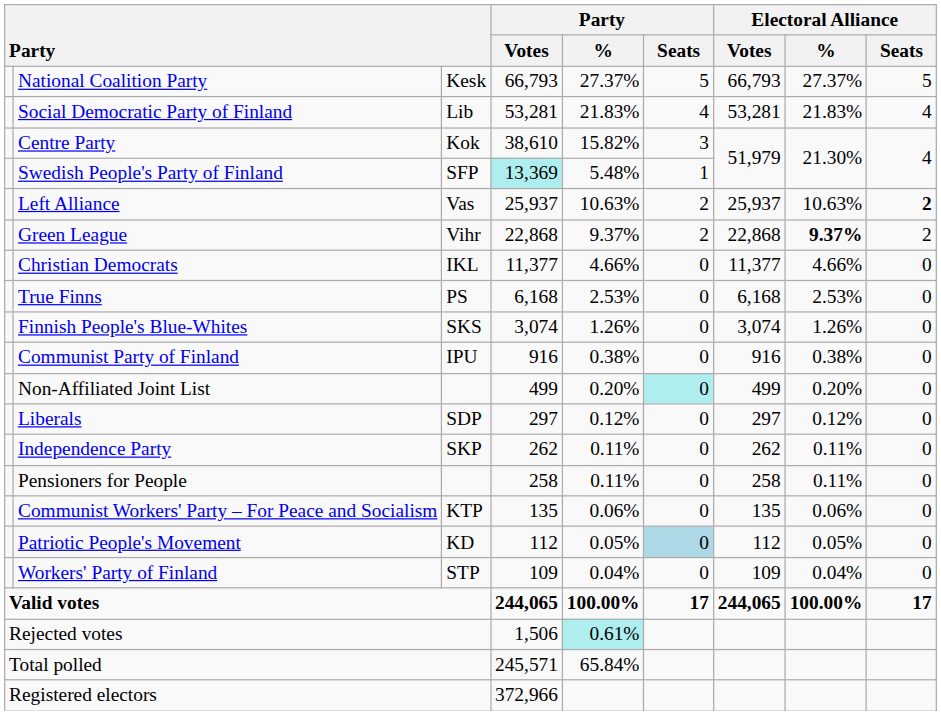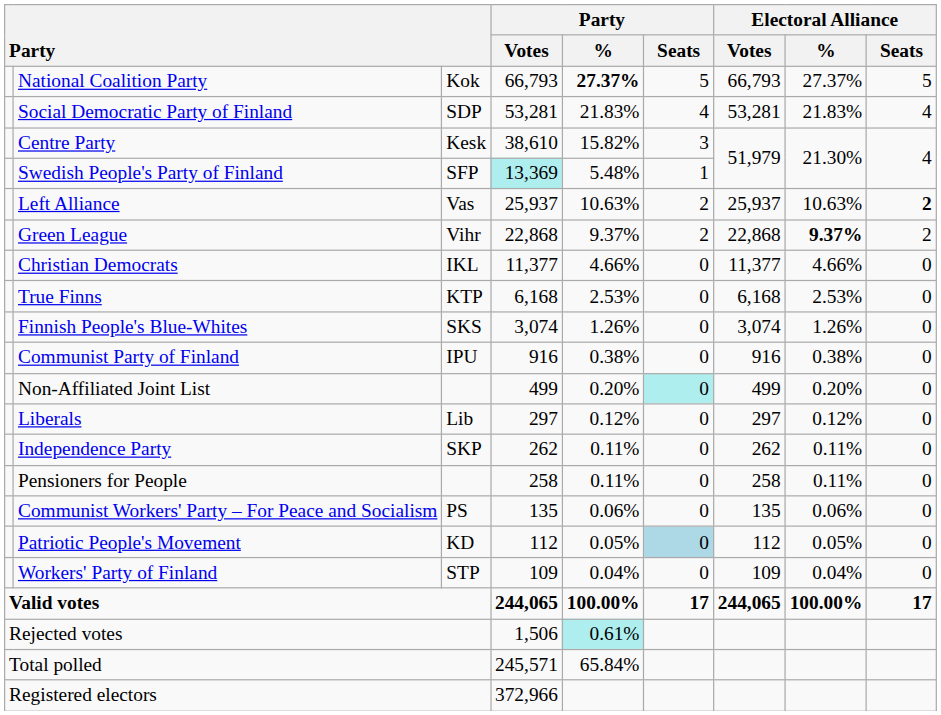 <table class="wikitable" border="1" style="text-align:right;">
 <tr>
 <th style="text-align:left;" valign=bottom rowspan=2 colspan=3>Party</th>
 <th colspan=3>Party</th>
 <th colspan=3>Electoral Alliance</th>
 </tr>
 <tr>
 <th align=center valign=bottom width="50">Votes</th>
 <th align=center valign=bottom width="50">%</th>
 <th align=center valign=bottom width="50">Seats</th>
 <th align=center valign=bottom width="50">Votes</th>
 <th align=center valign=bottom width="50">%</th>
 <th align=center valign=bottom width="50">Seats</th>
 </tr>
 <tr>
 <td></td>
 <td align=left><a href='#'>National Coalition Party</a></td>
-<td align=left>Kesk</td>
+<td align=left>Kok</td>
 <td>66,793</td>
-<td>27.37%</td>
+<td><strong>27.37%</strong></td>
 <td>5</td>
 <td>66,793</td>
 <td>27.37%</td>
 <td>5</td>
 </tr>
 <tr>
 <td></td>
 <td align=left style="white-space: nowrap;"><a href='#'>Social Democratic Party of Finland</a></td>
-<td align=left>Lib</td>
+<td align=left>SDP</td>
 <td>53,281</td>
 <td>21.83%</td>
 <td>4</td>
 <td>53,281</td>
 <td>21.83%</td>
 <td>4</td>
 </tr>
 <tr>
 <td></td>
 <td align=left><a href='#'>Centre Party</a></td>
-<td align=left>Kok</td>
+<td align=left>Kesk</td>
 <td>38,610</td>
 <td>15.82%</td>
 <td>3</td>
 <td rowspan=2>51,979</td>
 <td rowspan=2>21.30%</td>
 <td rowspan=2>4</td>
 </tr>
 <tr>
 <td></td>
 <td align=left><a href='#'>Swedish People's Party of Finland</a></td>
 <td align=left>SFP</td>
 <td style="background: paleturquoise;">13,369</td>
 <td>5.48%</td>
 <td>1</td>
 </tr>
 <tr>
 <td></td>
 <td align=left><a href='#'>Left Alliance</a></td>
 <td align=left>Vas</td>
 <td>25,937</td>
 <td>10.63%</td>
 <td>2</td>
 <td>25,937</td>
 <td>10.63%</td>
 <td><strong>2</strong></td>
 </tr>
 <tr>
 <td></td>
 <td align=left><a href='#'>Green League</a></td>
 <td align=left>Vihr</td>
 <td>22,868</td>
 <td>9.37%</td>
 <td>2</td>
 <td>22,868</td>
 <td><strong>9.37%</strong></td>
 <td>2</td>
 </tr>
 <tr>
 <td></td>
 <td align=left><a href='#'>Christian Democrats</a></td>
 <td align=left>IKL</td>
 <td>11,377</td>
 <td>4.66%</td>
 <td>0</td>
 <td>11,377</td>
 <td>4.66%</td>
 <td>0</td>
 </tr>
 <tr>
 <td></td>
 <td align=left><a href='#'>True Finns</a></td>
-<td align=left>PS</td>
+<td align=left>KTP</td>
 <td>6,168</td>
 <td>2.53%</td>
 <td>0</td>
 <td>6,168</td>
 <td>2.53%</td>
 <td>0</td>
 </tr>
 <tr>
 <td></td>
 <td align=left><a href='#'>Finnish People's Blue-Whites</a></td>
 <td align=left>SKS</td>
 <td>3,074</td>
 <td>1.26%</td>
 <td>0</td>
 <td>3,074</td>
 <td>1.26%</td>
 <td>0</td>
 </tr>
 <tr>
 <td></td>
 <td align=left><a href='#'>Communist Party of Finland</a></td>
 <td align=left>IPU</td>
 <td>916</td>
 <td>0.38%</td>
 <td>0</td>
 <td>916</td>
 <td>0.38%</td>
 <td>0</td>
 </tr>
 <tr>
 <td></td>
 <td align=left>Non-Affiliated Joint List</td>
 <td align=left></td>
 <td>499</td>
 <td>0.20%</td>
 <td style="background: paleturquoise;">0</td>
 <td>499</td>
 <td>0.20%</td>
 <td>0</td>
 </tr>
 <tr>
 <td></td>
 <td align=left><a href='#'>Liberals</a></td>
-<td align=left>SDP</td>
+<td align=left>Lib</td>
 <td>297</td>
 <td>0.12%</td>
 <td>0</td>
 <td>297</td>
 <td>0.12%</td>
 <td>0</td>
 </tr>
 <tr>
 <td></td>
 <td align=left><a href='#'>Independence Party</a></td>
 <td align=left>SKP</td>
 <td>262</td>
 <td>0.11%</td>
 <td>0</td>
 <td>262</td>
 <td>0.11%</td>
 <td>0</td>
 </tr>
 <tr>
 <td></td>
 <td align=left>Pensioners for People</td>
 <td align=left></td>
 <td>258</td>
 <td>0.11%</td>
 <td>0</td>
 <td>258</td>
 <td>0.11%</td>
 <td>0</td>
 </tr>
 <tr>
 <td></td>
 <td align=left><a href='#'>Communist Workers' Party – For Peace and Socialism</a></td>
-<td align=left>KTP</td>
+<td align=left>PS</td>
 <td>135</td>
 <td>0.06%</td>
 <td>0</td>
 <td>135</td>
 <td>0.06%</td>
 <td>0</td>
 </tr>
 <tr>
 <td></td>
 <td align=left><a href='#'>Patriotic People's Movement</a></td>
 <td align=left>KD</td>
 <td>112</td>
 <td>0.05%</td>
 <td style="background: lightblue;">0</td>
 <td>112</td>
 <td>0.05%</td>
 <td>0</td>
 </tr>
 <tr>
 <td></td>
 <td align=left><a href='#'>Workers' Party of Finland</a></td>
 <td align=left>STP</td>
 <td>109</td>
 <td>0.04%</td>
 <td>0</td>
 <td>109</td>
 <td>0.04%</td>
 <td>0</td>
 </tr>
 <tr style="font-weight:bold">
 <td align=left colspan=3>Valid votes</td>
 <td>244,065</td>
 <td>100.00%</td>
 <td>17</td>
 <td>244,065</td>
 <td>100.00%</td>
 <td>17</td>
 </tr>
 <tr>
 <td align=left colspan=3>Rejected votes</td>
 <td>1,506</td>
 <td style="background: paleturquoise;">0.61%</td>
 <td></td>
 <td></td>
 <td></td>
 <td></td>
 </tr>
 <tr>
 <td align=left colspan=3>Total polled</td>
 <td>245,571</td>
 <td>65.84%</td>
 <td></td>
 <td></td>
 <td></td>
 <td></td>
 </tr>
 <tr>
 <td align=left colspan=3>Registered electors</td>
 <td>372,966</td>
 <td></td>
 <td></td>
 <td></td>
 <td></td>
 <td></td>
 </tr>
 </table>
